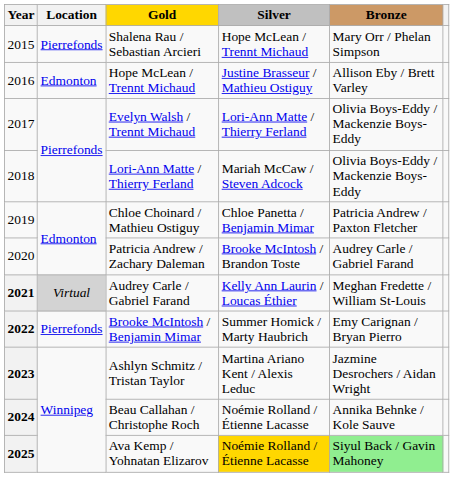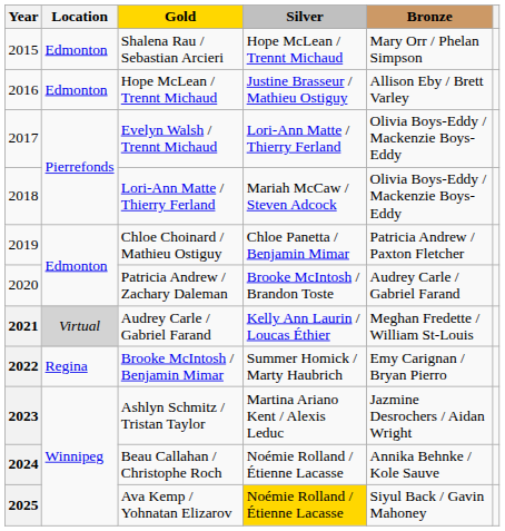 <table class="wikitable unsortable" style="text-align:left; width:85%">
 <tr>
 <th scope="col" style="text-align:center">Year</th>
 <th scope="col" style="text-align:center">Location</th>
 <td scope="col" style="text-align:center; width:30%; background:gold"><strong>Gold</strong></td>
 <td scope="col" style="text-align:center; width:30%; background:silver"><strong>Silver</strong></td>
 <td scope="col" style="text-align:center; width:30%; background:#c96"><strong>Bronze</strong></td>
 <th scope="col" style="text-align:center"></th>
 </tr>
 <tr>
 <td>2015</td>
-<td><a href='#'>Pierrefonds</a></td>
+<td><a href='#'>Edmonton</a></td>
 <td>Shalena  Rau / Sebastian Arcieri</td>
 <td>Hope McLean / <a href='#'>Trennt Michaud</a></td>
 <td>Mary Orr / Phelan Simpson</td>
 <td></td>
 </tr>
 <tr>
 <td>2016</td>
 <td><a href='#'>Edmonton</a></td>
 <td>Hope McLean / <a href='#'>Trennt Michaud</a></td>
 <td><a href='#'>Justine Brasseur</a> / <a href='#'>Mathieu Ostiguy</a></td>
 <td>Allison Eby / Brett Varley</td>
 <td></td>
 </tr>
 <tr>
 <td>2017</td>
 <td rowspan="2"><a href='#'>Pierrefonds</a></td>
 <td><a href='#'>Evelyn Walsh</a> / <a href='#'>Trennt Michaud</a></td>
 <td><a href='#'>Lori-Ann Matte</a> / <a href='#'>Thierry Ferland</a></td>
 <td>Olivia Boys-Eddy / Mackenzie Boys-Eddy</td>
 <td></td>
 </tr>
 <tr>
 <td>2018</td>
 <td><a href='#'>Lori-Ann Matte</a> / <a href='#'>Thierry Ferland</a></td>
 <td>Mariah McCaw / <a href='#'>Steven Adcock</a></td>
 <td>Olivia Boys-Eddy / Mackenzie Boys-Eddy</td>
 <td></td>
 </tr>
 <tr>
 <td>2019</td>
 <td rowspan="2"><a href='#'>Edmonton</a></td>
 <td>Chloe Choinard / Mathieu Ostiguy</td>
 <td>Chloe Panetta / <a href='#'>Benjamin Mimar</a></td>
 <td>Patricia Andrew / Paxton Fletcher</td>
 <td></td>
 </tr>
 <tr>
 <td>2020</td>
 <td>Patricia Andrew / Zachary Daleman</td>
 <td><a href='#'>Brooke McIntosh</a> / Brandon Toste</td>
 <td>Audrey Carle / Gabriel Farand</td>
 <td></td>
 </tr>
 <tr>
 <th>2021</th>
 <td align="center" bgcolor="lightgray"><em>Virtual</em></td>
 <td>Audrey Carle / Gabriel Farand</td>
 <td><a href='#'>Kelly Ann Laurin</a> / <a href='#'>Loucas Éthier</a></td>
 <td>Meghan Fredette / William St-Louis</td>
 <td></td>
 </tr>
 <tr>
 <th>2022</th>
-<td><a href='#'>Pierrefonds</a></td>
+<td><a href='#'>Regina</a></td>
 <td><a href='#'>Brooke McIntosh</a> / <a href='#'>Benjamin Mimar</a></td>
 <td>Summer Homick / Marty Haubrich</td>
 <td>Emy Carignan / Bryan Pierro</td>
 <td></td>
 </tr>
 <tr>
 <th>2023</th>
 <td rowspan="3"><a href='#'>Winnipeg</a></td>
 <td>Ashlyn Schmitz / Tristan Taylor</td>
 <td>Martina Ariano Kent / Alexis Leduc</td>
 <td>Jazmine Desrochers / Aidan Wright</td>
 <td></td>
 </tr>
 <tr>
 <th>2024</th>
 <td>Beau Callahan / Christophe Roch</td>
 <td>Noémie Rolland / Étienne Lacasse</td>
 <td>Annika Behnke / Kole Sauve</td>
 <td></td>
 </tr>
 <tr>
 <th>2025</th>
 <td>Ava Kemp / Yohnatan Elizarov</td>
 <td style="background: gold;">Noémie Rolland / Étienne Lacasse</td>
-<td style="background: lightgreen;">Siyul Back / Gavin Mahoney</td>
+<td>Siyul Back / Gavin Mahoney</td>
 <td></td>
 </tr>
 </table>
